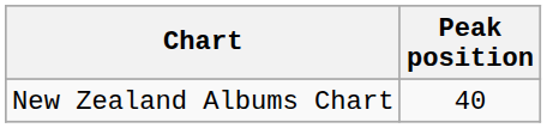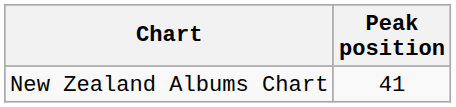 <table class="wikitable">
 <tr>
 <th>Chart</th>
 <th>Peak<br>position</th>
 </tr>
 <tr>
 <td>New Zealand Albums Chart</td>
-<td align="center">40</td>
+<td align="center">41</td>
 </tr>
 </table>
